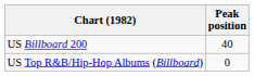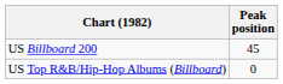 <table class="wikitable">
 <tr>
 <th>Chart (1982)</th>
 <th>Peak<br>position</th>
 </tr>
 <tr>
 <td>US <a href='#'><em>Billboard</em> 200</a></td>
-<td style="text-align:center;">40</td>
+<td style="text-align:center;">45</td>
 </tr>
 <tr>
 <td align="left">US <a href='#'>Top R&B/Hip-Hop Albums</a> (<em><a href='#'>Billboard</a></em>)</td>
 <td style="text-align:center;">0</td>
 </tr>
 </table>
